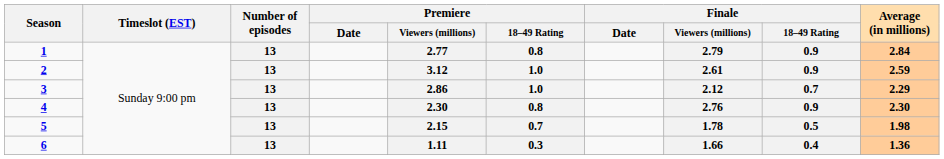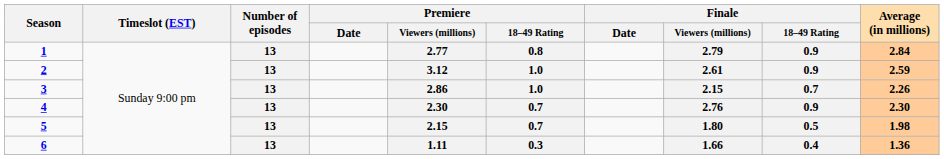 <table class="wikitable plainrowheaders" style="text-align:center; width:100%;">
 <tr>
 <th scope="col" style="width:8%;" rowspan="2">Season</th>
 <th scope="col" style="width:15%;" rowspan="2">Timeslot (<a href='#'>EST</a>)</th>
 <th scope="col" style="width:8%;" rowspan="2">Number of episodes</th>
 <th scope="col" colspan=3>Premiere</th>
 <th scope="col" colspan=3>Finale</th>
 <th scope="col" style="width:8%; background:#ffdead;" rowspan="2">Average<br>(in millions)</th>
 </tr>
 <tr>
 <th scope="col" style="width:8%;">Date</th>
 <th scope="col" span style="width:10%; font-size:smaller; line-height:100%;">Viewers (millions)</th>
 <th scope="col" span style="width:10%; font-size:smaller; line-height:100%;">18–49 Rating</th>
 <th scope="col" style="width:8%;">Date</th>
 <th scope="col" span style="width:10%; font-size:smaller; line-height:100%;">Viewers (millions)</th>
 <th scope="col" span style="width:10%; font-size:smaller; line-height:100%;">18–49 Rating</th>
 </tr>
 <tr>
 <th style="background:#F9F9F9;text-align:center"><a href='#'>1</a></th>
 <td rowspan="6" style="text-align:center;">Sunday 9:00 pm</td>
 <th>13</th>
 <td style="font-size:smaller;line-height:110%"></td>
 <th>2.77</th>
 <th>0.8</th>
 <td style="font-size:smaller;line-height:110%"></td>
 <th>2.79</th>
 <th>0.9</th>
 <th style="background:#fc9;">2.84</th>
 </tr>
 <tr>
 <th style="background:#F9F9F9;text-align:center"><a href='#'>2</a></th>
 <th>13</th>
 <td style="font-size:smaller;line-height:110%"></td>
 <th>3.12</th>
 <th>1.0</th>
 <td style="font-size:smaller;line-height:110%"></td>
 <th>2.61</th>
 <th>0.9</th>
 <th style="background:#fc9;">2.59</th>
 </tr>
 <tr>
 <th style="background:#F9F9F9;text-align:center"><a href='#'>3</a></th>
 <th>13</th>
 <td style="font-size:smaller;line-height:110%"></td>
 <th>2.86</th>
 <th>1.0</th>
 <td style="font-size:smaller;line-height:110%"></td>
-<th>2.12</th>
+<th>2.15</th>
 <th>0.7</th>
-<th style="background:#fc9;">2.29</th>
+<th style="background:#fc9;">2.26</th>
 </tr>
 <tr>
 <th style="background:#F9F9F9;text-align:center"><a href='#'>4</a></th>
 <th>13</th>
 <td style="font-size:smaller;line-height:110%"></td>
 <th>2.30</th>
-<th>0.8</th>
+<th>0.7</th>
 <td style="font-size:smaller;line-height:110%"></td>
 <th>2.76</th>
 <th>0.9</th>
 <th style="background:#fc9;">2.30</th>
 </tr>
 <tr>
 <th style="background:#F9F9F9;text-align:center"><a href='#'>5</a></th>
 <th>13</th>
 <td style="font-size:smaller;line-height:110%"></td>
 <th>2.15</th>
 <th>0.7</th>
 <td style="font-size:smaller;line-height:110%"></td>
-<th>1.78</th>
+<th>1.80</th>
 <th>0.5</th>
 <th style="background:#fc9;">1.98</th>
 </tr>
 <tr>
 <th style="background:#F9F9F9;text-align:center"><a href='#'>6</a></th>
 <th>13</th>
 <td style="font-size:smaller;line-height:110%"></td>
 <th>1.11</th>
 <th>0.3</th>
 <td style="font-size:smaller;line-height:110%"></td>
 <th>1.66</th>
 <th>0.4</th>
 <th style="background:#fc9;">1.36</th>
 </tr>
 </table>
